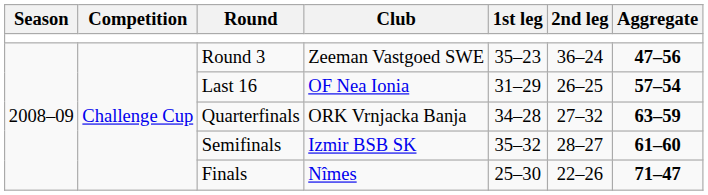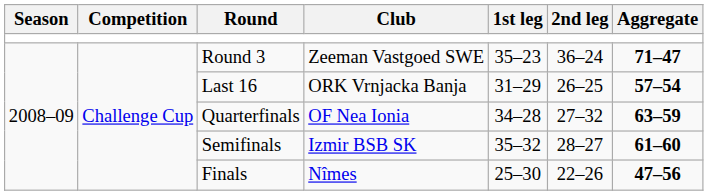 <table class="wikitable">
 <tr>
 <th>Season</th>
 <th>Competition</th>
 <th>Round</th>
 <th>Club</th>
 <th>1st leg</th>
 <th>2nd leg</th>
 <th>Aggregate</th>
 </tr>
 <tr>
 <td colspan="7" bgcolor=white></td>
 </tr>
 <tr>
 <td rowspan=5>2008–09</td>
 <td rowspan=5><a href='#'>Challenge Cup</a></td>
 <td>Round 3</td>
 <td> Zeeman Vastgoed SWE</td>
 <td align=center>35–23</td>
 <td align=center>36–24</td>
-<td align=center><strong>47–56</strong></td>
+<td align=center><strong>71–47</strong></td>
 </tr>
 <tr>
 <td>Last 16</td>
-<td> <a href='#'>OF Nea Ionia</a></td>
+<td> ORK Vrnjacka Banja</td>
 <td align=center>31–29</td>
 <td align=center>26–25</td>
 <td align=center><strong>57–54</strong></td>
 </tr>
 <tr>
 <td>Quarterfinals</td>
-<td> ORK Vrnjacka Banja</td>
+<td> <a href='#'>OF Nea Ionia</a></td>
 <td align=center>34–28</td>
 <td align=center>27–32</td>
 <td align=center><strong>63–59</strong></td>
 </tr>
 <tr>
 <td>Semifinals</td>
 <td> <a href='#'>Izmir BSB SK</a></td>
 <td align=center>35–32</td>
 <td align=center>28–27</td>
 <td align=center><strong>61–60</strong></td>
 </tr>
 <tr>
 <td>Finals</td>
 <td> <a href='#'>Nîmes</a></td>
 <td align=center>25–30</td>
 <td align=center>22–26</td>
-<td align=center><strong>71–47</strong></td>
+<td align=center><strong>47–56</strong></td>
 </tr>
 </table>
